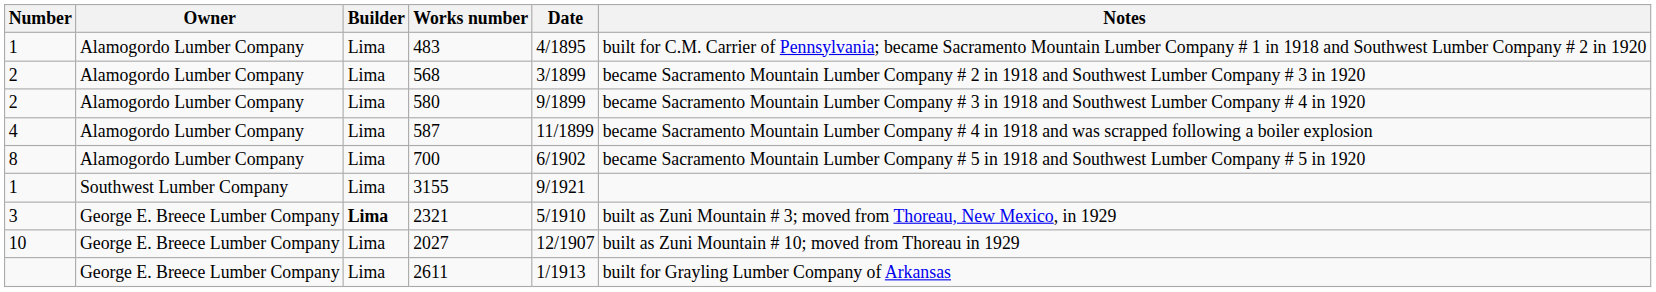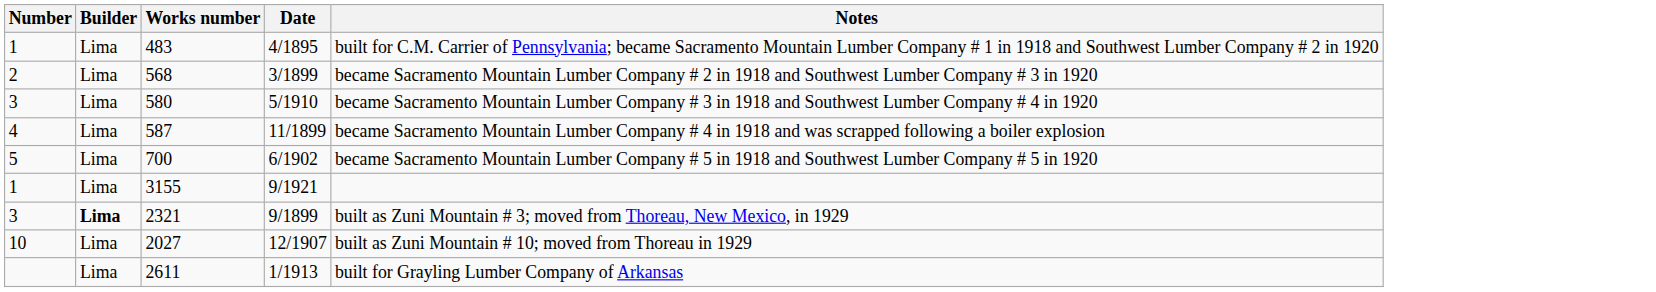 <table class="wikitable">
 <tr>
 <th>Number</th>
-<th>Owner</th>
 <th>Builder</th>
 <th>Works number</th>
 <th>Date</th>
 <th>Notes</th>
 </tr>
 <tr>
 <td>1</td>
-<td>Alamogordo Lumber Company</td>
 <td>Lima</td>
 <td>483</td>
 <td>4/1895</td>
 <td>built for C.M. Carrier of <a href='#'>Pennsylvania</a>; became Sacramento Mountain Lumber Company # 1 in 1918 and Southwest Lumber Company # 2 in 1920</td>
 </tr>
 <tr>
 <td>2</td>
-<td>Alamogordo Lumber Company</td>
 <td>Lima</td>
 <td>568</td>
 <td>3/1899</td>
 <td>became Sacramento Mountain Lumber Company # 2 in 1918 and Southwest Lumber Company # 3 in 1920</td>
 </tr>
 <tr>
-<td>2</td>
-<td>Alamogordo Lumber Company</td>
+<td>3</td>
 <td>Lima</td>
 <td>580</td>
-<td>9/1899</td>
+<td>5/1910</td>
 <td>became Sacramento Mountain Lumber Company # 3 in 1918 and Southwest Lumber Company # 4 in 1920</td>
 </tr>
 <tr>
 <td>4</td>
-<td>Alamogordo Lumber Company</td>
 <td>Lima</td>
 <td>587</td>
 <td>11/1899</td>
 <td>became Sacramento Mountain Lumber Company # 4 in 1918 and was scrapped following a boiler explosion</td>
 </tr>
 <tr>
-<td>8</td>
-<td>Alamogordo Lumber Company</td>
+<td>5</td>
 <td>Lima</td>
 <td>700</td>
 <td>6/1902</td>
 <td>became Sacramento Mountain Lumber Company # 5 in 1918 and Southwest Lumber Company # 5 in 1920</td>
 </tr>
 <tr>
 <td>1</td>
-<td>Southwest Lumber Company</td>
 <td>Lima</td>
 <td>3155</td>
 <td>9/1921</td>
 <td></td>
 </tr>
 <tr>
 <td>3</td>
-<td>George E. Breece Lumber Company</td>
 <td><strong>Lima</strong></td>
 <td>2321</td>
-<td>5/1910</td>
+<td>9/1899</td>
 <td>built as Zuni Mountain # 3; moved from <a href='#'>Thoreau, New Mexico</a>, in 1929</td>
 </tr>
 <tr>
 <td>10</td>
-<td>George E. Breece Lumber Company</td>
 <td>Lima</td>
 <td>2027</td>
 <td>12/1907</td>
 <td>built as Zuni Mountain # 10; moved from Thoreau in 1929</td>
 </tr>
 <tr>
 <td></td>
-<td>George E. Breece Lumber Company</td>
 <td>Lima</td>
 <td>2611</td>
 <td>1/1913</td>
 <td>built for Grayling Lumber Company of <a href='#'>Arkansas</a></td>
 </tr>
 </table>
